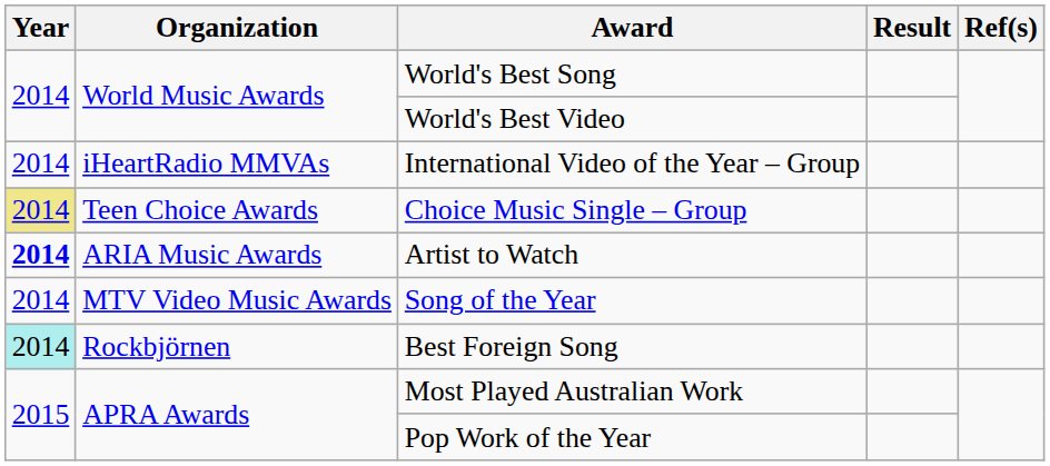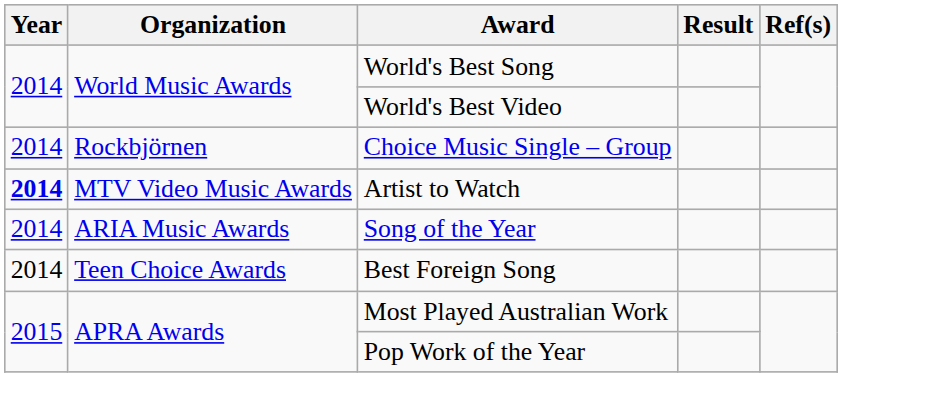 <table class="wikitable plainrowheaders">
 <tr align=center>
 <th scope="col">Year</th>
 <th scope="col">Organization</th>
 <th scope="col">Award</th>
 <th scope="col">Result</th>
 <th scope="col">Ref(s)</th>
 </tr>
 <tr>
 <td rowspan="2"><a href='#'>2014</a></td>
 <td rowspan="2"><a href='#'>World Music Awards</a></td>
 <td>World's Best Song</td>
 <td></td>
 <td style="text-align:center;" rowspan="2"></td>
 </tr>
 <tr>
 <td>World's Best Video</td>
 <td></td>
 </tr>
 <tr>
 <td><a href='#'>2014</a></td>
-<td><a href='#'>iHeartRadio MMVAs</a></td>
-<td>International Video of the Year – Group</td>
-<td></td>
-<td style="text-align:center;"></td>
-</tr>
-<tr>
-<td style="background: khaki;"><a href='#'>2014</a></td>
-<td><a href='#'>Teen Choice Awards</a></td>
+<td><a href='#'>Rockbjörnen</a></td>
 <td><a href='#'>Choice Music Single – Group</a></td>
 <td></td>
 <td style="text-align:center;"></td>
 </tr>
 <tr>
 <td><strong><a href='#'>2014</a></strong></td>
-<td><a href='#'>ARIA Music Awards</a></td>
+<td><a href='#'>MTV Video Music Awards</a></td>
 <td>Artist to Watch</td>
 <td></td>
 <td style="text-align:center;"></td>
 </tr>
 <tr>
 <td><a href='#'>2014</a></td>
-<td><a href='#'>MTV Video Music Awards</a></td>
+<td><a href='#'>ARIA Music Awards</a></td>
 <td><a href='#'>Song of the Year</a></td>
 <td></td>
 <td style="text-align:center;"></td>
 </tr>
 <tr>
-<td style="background: paleturquoise;">2014</td>
-<td><a href='#'>Rockbjörnen</a></td>
+<td>2014</td>
+<td><a href='#'>Teen Choice Awards</a></td>
 <td>Best Foreign Song</td>
 <td></td>
 <td style="text-align:center;"></td>
 </tr>
 <tr>
 <td rowspan="2"><a href='#'>2015</a></td>
 <td rowspan="2"><a href='#'>APRA Awards</a></td>
 <td>Most Played Australian Work</td>
 <td></td>
 <td style="text-align:center;" rowspan="2"></td>
 </tr>
 <tr>
 <td>Pop Work of the Year</td>
 <td></td>
 </tr>
 </table>
